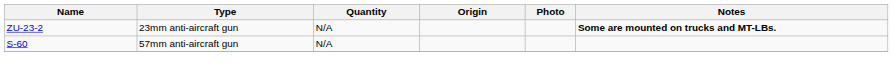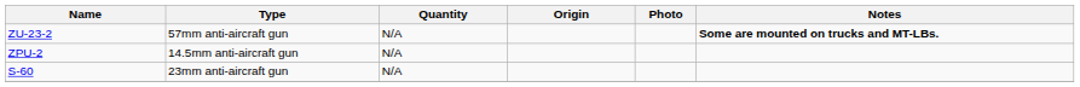 <table class="wikitable" style="width:90%;">
 <tr>
 <th style="width:15%;">Name</th>
 <th style="width:20%;">Type</th>
 <th style="width:12%;">Quantity</th>
 <th style="width:12%;">Origin</th>
 <th>Photo</th>
 <th>Notes</th>
 </tr>
 <tr>
 <td><a href='#'>ZU-23-2</a></td>
-<td>23mm anti-aircraft gun</td>
+<td>57mm anti-aircraft gun</td>
 <td>N/A</td>
 <td></td>
 <td></td>
 <td><strong>Some are mounted on trucks and MT-LBs.</strong></td>
 </tr>
 <tr>
+<td><a href='#'>ZPU-2</a></td>
+<td>14.5mm anti-aircraft gun</td>
+<td>N/A</td>
+<td></td>
+<td></td>
+<td></td>
+</tr>
+<tr>
 <td><a href='#'>S-60</a></td>
-<td>57mm anti-aircraft gun</td>
+<td>23mm anti-aircraft gun</td>
 <td>N/A</td>
 <td></td>
 <td></td>
 <td></td>
 </tr>
 <tr>
 </tr>
 </table>
